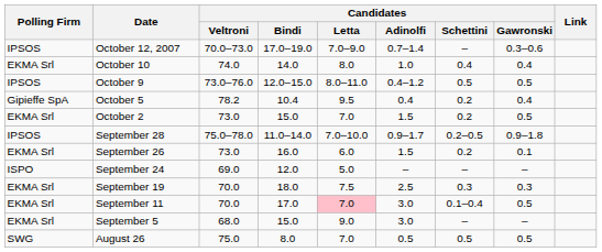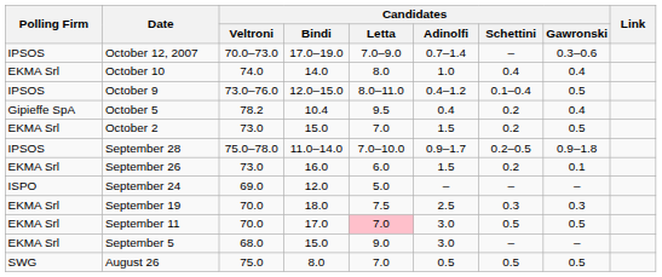 <table class="wikitable">
 <tr>
 <th style="width:15%;" rowspan="2">Polling Firm</th>
 <th style="width:18%;" rowspan="2">Date</th>
 <th style="width:60%;" colspan="6">Candidates</th>
 <th style="width:7%;" rowspan="2">Link</th>
 </tr>
 <tr>
 <th style="width:10%; text-align:center;">Veltroni</th>
 <th style="width:10%; text-align:center;">Bindi</th>
 <th style="width:10%; text-align:center;">Letta</th>
 <th style="width:10%; text-align:center;">Adinolfi</th>
 <th style="width:10%; text-align:center;">Schettini</th>
 <th style="width:10%; text-align:center;">Gawronski</th>
 </tr>
 <tr>
 <td>IPSOS</td>
 <td>October 12, 2007</td>
 <td style="text-align:center;">70.0–73.0</td>
 <td style="text-align:center;">17.0–19.0</td>
 <td style="text-align:center;">7.0–9.0</td>
 <td style="text-align:center;">0.7–1.4</td>
 <td style="text-align:center;">–</td>
 <td style="text-align:center;">0.3–0.6</td>
 <td></td>
 </tr>
 <tr>
 <td>EKMA Srl</td>
 <td>October 10</td>
 <td style="text-align:center;">74.0</td>
 <td style="text-align:center;">14.0</td>
 <td style="text-align:center;">8.0</td>
 <td style="text-align:center;">1.0</td>
 <td style="text-align:center;">0.4</td>
 <td style="text-align:center;">0.4</td>
 <td></td>
 </tr>
 <tr>
 <td>IPSOS</td>
 <td>October 9</td>
 <td style="text-align:center;">73.0–76.0</td>
 <td style="text-align:center;">12.0–15.0</td>
 <td style="text-align:center;">8.0–11.0</td>
 <td style="text-align:center;">0.4–1.2</td>
-<td style="text-align:center;">0.5</td>
+<td style="text-align:center;">0.1–0.4</td>
 <td style="text-align:center;">0.5</td>
 <td></td>
 </tr>
 <tr>
 <td>Gipieffe SpA</td>
 <td>October 5</td>
 <td style="text-align:center;">78.2</td>
 <td style="text-align:center;">10.4</td>
 <td style="text-align:center;">9.5</td>
 <td style="text-align:center;">0.4</td>
 <td style="text-align:center;">0.2</td>
 <td style="text-align:center;">0.4</td>
 <td></td>
 </tr>
 <tr>
 <td>EKMA Srl</td>
 <td>October 2</td>
 <td style="text-align:center;">73.0</td>
 <td style="text-align:center;">15.0</td>
 <td style="text-align:center;">7.0</td>
 <td style="text-align:center;">1.5</td>
 <td style="text-align:center;">0.2</td>
 <td style="text-align:center;">0.5</td>
 <td></td>
 </tr>
 <tr>
 <td>IPSOS</td>
 <td>September 28</td>
 <td style="text-align:center;">75.0–78.0</td>
 <td style="text-align:center;">11.0–14.0</td>
 <td style="text-align:center;">7.0–10.0</td>
 <td style="text-align:center;">0.9–1.7</td>
 <td style="text-align:center;">0.2–0.5</td>
 <td style="text-align:center;">0.9–1.8</td>
 <td></td>
 </tr>
 <tr>
 <td>EKMA Srl</td>
 <td>September 26</td>
 <td style="text-align:center;">73.0</td>
 <td style="text-align:center;">16.0</td>
 <td style="text-align:center;">6.0</td>
 <td style="text-align:center;">1.5</td>
 <td style="text-align:center;">0.2</td>
 <td style="text-align:center;">0.1</td>
 <td></td>
 </tr>
 <tr>
 <td>ISPO</td>
 <td>September 24</td>
 <td style="text-align:center;">69.0</td>
 <td style="text-align:center;">12.0</td>
 <td style="text-align:center;">5.0</td>
 <td style="text-align:center;">–</td>
 <td style="text-align:center;">–</td>
 <td style="text-align:center;">–</td>
 <td></td>
 </tr>
 <tr>
 <td>EKMA Srl</td>
 <td>September 19</td>
 <td style="text-align:center;">70.0</td>
 <td style="text-align:center;">18.0</td>
 <td style="text-align:center;">7.5</td>
 <td style="text-align:center;">2.5</td>
 <td style="text-align:center;">0.3</td>
 <td style="text-align:center;">0.3</td>
 <td></td>
 </tr>
 <tr>
 <td>EKMA Srl</td>
 <td>September 11</td>
 <td style="text-align:center;">70.0</td>
 <td style="text-align:center;">17.0</td>
 <td style="background: pink; text-align:center;">7.0</td>
 <td style="text-align:center;">3.0</td>
-<td style="text-align:center;">0.1–0.4</td>
+<td style="text-align:center;">0.5</td>
 <td style="text-align:center;">0.5</td>
 <td></td>
 </tr>
 <tr>
 <td>EKMA Srl</td>
 <td>September 5</td>
 <td style="text-align:center;">68.0</td>
 <td style="text-align:center;">15.0</td>
 <td style="text-align:center;">9.0</td>
 <td style="text-align:center;">3.0</td>
 <td style="text-align:center;">–</td>
 <td style="text-align:center;">–</td>
 <td></td>
 </tr>
 <tr>
 <td>SWG</td>
 <td>August 26</td>
 <td style="text-align:center;">75.0</td>
 <td style="text-align:center;">8.0</td>
 <td style="text-align:center;">7.0</td>
 <td style="text-align:center;">0.5</td>
 <td style="text-align:center;">0.5</td>
 <td style="text-align:center;">0.5</td>
 <td></td>
 </tr>
 </table>
